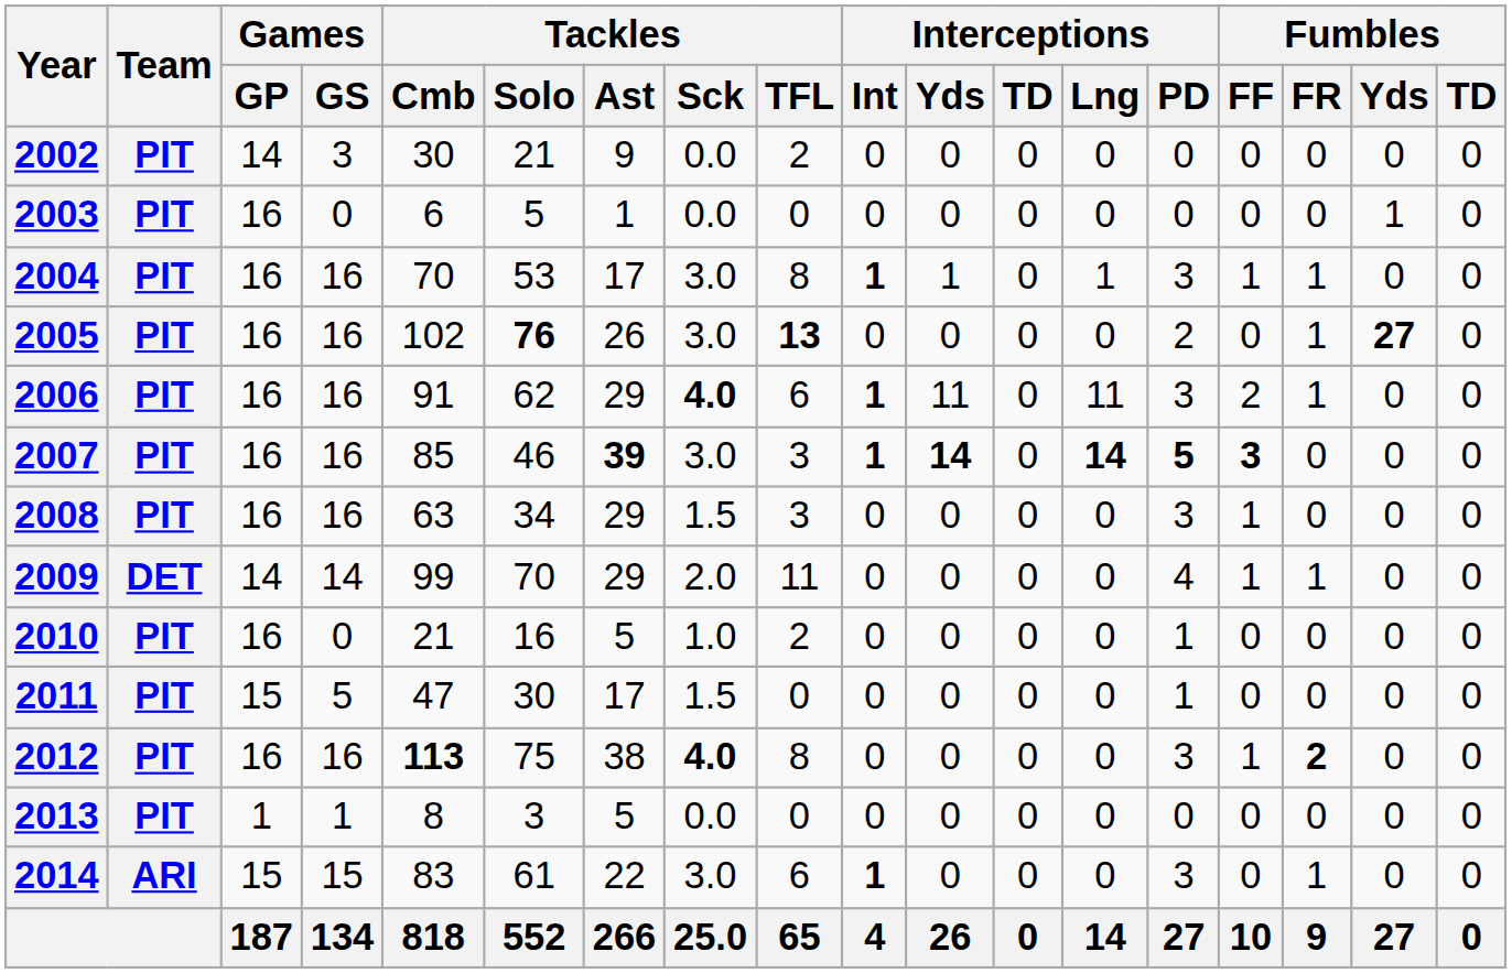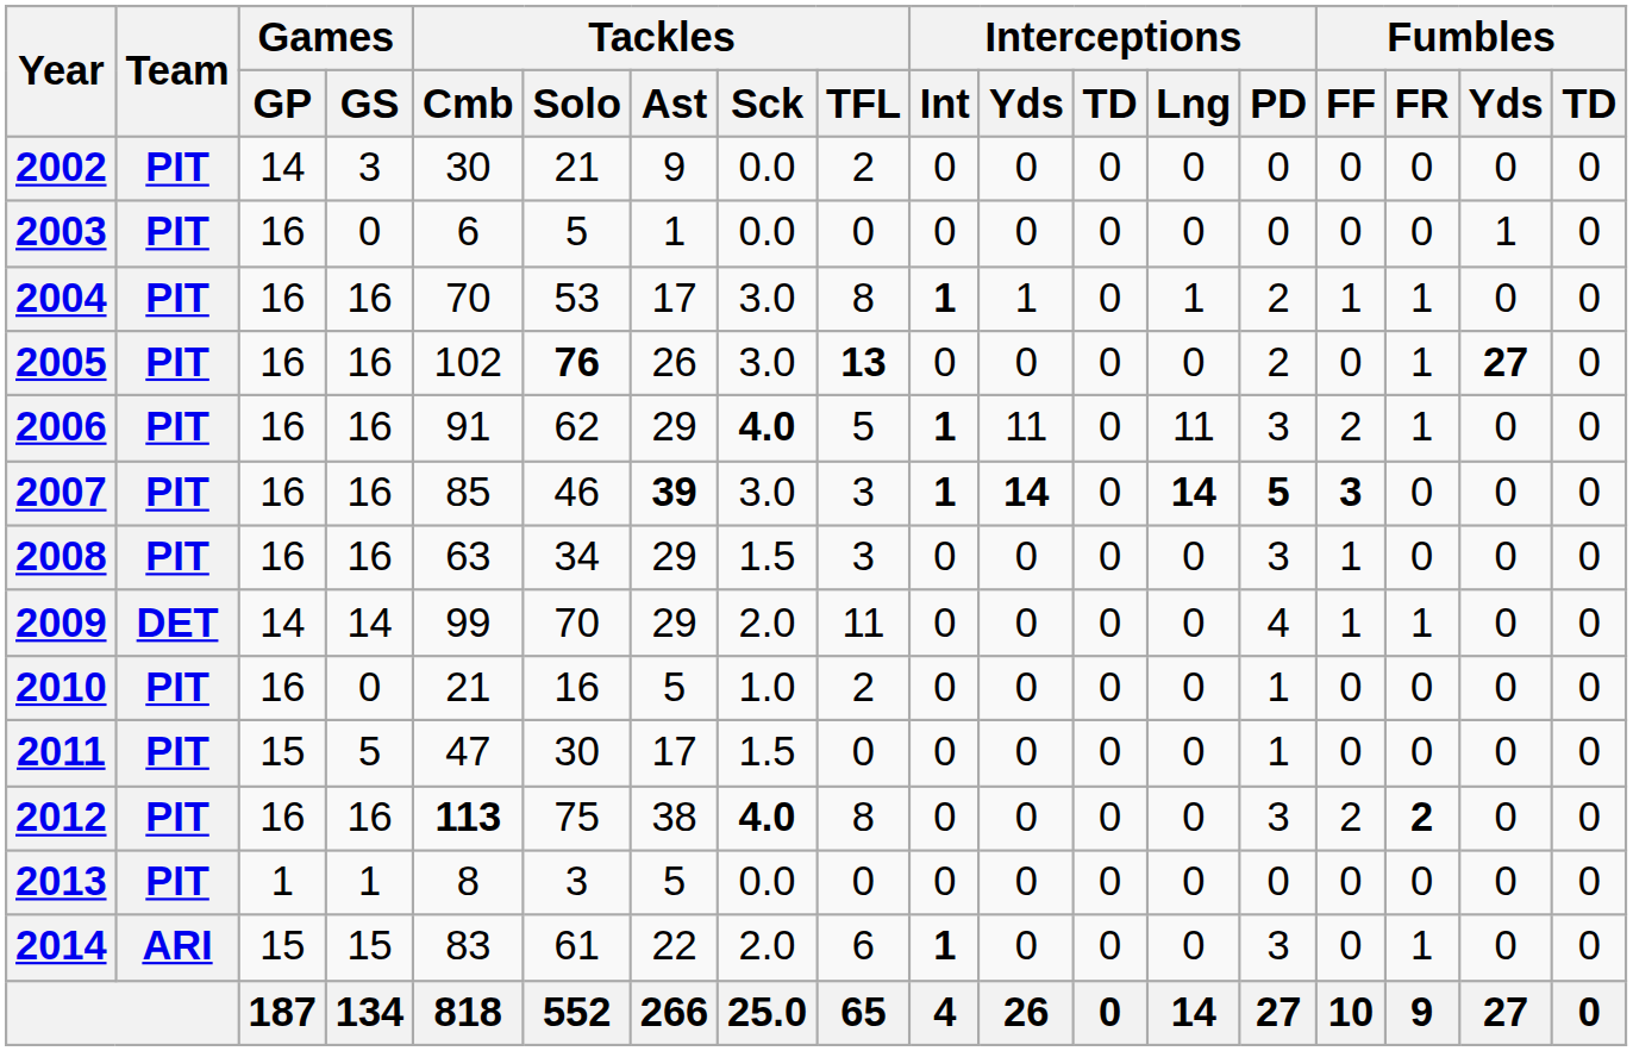 <table class="wikitable" style="text-align:center">
 <tr>
 <th rowspan="2">Year</th>
 <th rowspan="2">Team</th>
 <th colspan="2">Games</th>
 <th colspan="5">Tackles</th>
 <th colspan="5">Interceptions</th>
 <th colspan="4">Fumbles</th>
 </tr>
 <tr>
 <th>GP</th>
 <th>GS</th>
 <th>Cmb</th>
 <th>Solo</th>
 <th>Ast</th>
 <th>Sck</th>
 <th>TFL</th>
 <th>Int</th>
 <th>Yds</th>
 <th>TD</th>
 <th>Lng</th>
 <th>PD</th>
 <th>FF</th>
 <th>FR</th>
 <th>Yds</th>
 <th>TD</th>
 </tr>
 <tr>
 <th><a href='#'>2002</a></th>
 <th><a href='#'>PIT</a></th>
 <td>14</td>
 <td>3</td>
 <td>30</td>
 <td>21</td>
 <td>9</td>
 <td>0.0</td>
 <td>2</td>
 <td>0</td>
 <td>0</td>
 <td>0</td>
 <td>0</td>
 <td>0</td>
 <td>0</td>
 <td>0</td>
 <td>0</td>
 <td>0</td>
 </tr>
 <tr>
 <th><a href='#'>2003</a></th>
 <th><a href='#'>PIT</a></th>
 <td>16</td>
 <td>0</td>
 <td>6</td>
 <td>5</td>
 <td>1</td>
 <td>0.0</td>
 <td>0</td>
 <td>0</td>
 <td>0</td>
 <td>0</td>
 <td>0</td>
 <td>0</td>
 <td>0</td>
 <td>0</td>
 <td>1</td>
 <td>0</td>
 </tr>
 <tr>
 <th><a href='#'>2004</a></th>
 <th><a href='#'>PIT</a></th>
 <td>16</td>
 <td>16</td>
 <td>70</td>
 <td>53</td>
 <td>17</td>
 <td>3.0</td>
 <td>8</td>
 <td><strong>1</strong></td>
 <td>1</td>
 <td>0</td>
 <td>1</td>
-<td>3</td>
+<td>2</td>
 <td>1</td>
 <td>1</td>
 <td>0</td>
 <td>0</td>
 </tr>
 <tr>
 <th><a href='#'>2005</a></th>
 <th><a href='#'>PIT</a></th>
 <td>16</td>
 <td>16</td>
 <td>102</td>
 <td><strong>76</strong></td>
 <td>26</td>
 <td>3.0</td>
 <td><strong>13</strong></td>
 <td>0</td>
 <td>0</td>
 <td>0</td>
 <td>0</td>
 <td>2</td>
 <td>0</td>
 <td>1</td>
 <td><strong>27</strong></td>
 <td>0</td>
 </tr>
 <tr>
 <th><a href='#'>2006</a></th>
 <th><a href='#'>PIT</a></th>
 <td>16</td>
 <td>16</td>
 <td>91</td>
 <td>62</td>
 <td>29</td>
 <td><strong>4.0</strong></td>
-<td>6</td>
+<td>5</td>
 <td><strong>1</strong></td>
 <td>11</td>
 <td>0</td>
 <td>11</td>
 <td>3</td>
 <td>2</td>
 <td>1</td>
 <td>0</td>
 <td>0</td>
 </tr>
 <tr>
 <th><a href='#'>2007</a></th>
 <th><a href='#'>PIT</a></th>
 <td>16</td>
 <td>16</td>
 <td>85</td>
 <td>46</td>
 <td><strong>39</strong></td>
 <td>3.0</td>
 <td>3</td>
 <td><strong>1</strong></td>
 <td><strong>14</strong></td>
 <td>0</td>
 <td><strong>14</strong></td>
 <td><strong>5</strong></td>
 <td><strong>3</strong></td>
 <td>0</td>
 <td>0</td>
 <td>0</td>
 </tr>
 <tr>
 <th><a href='#'>2008</a></th>
 <th><a href='#'>PIT</a></th>
 <td>16</td>
 <td>16</td>
 <td>63</td>
 <td>34</td>
 <td>29</td>
 <td>1.5</td>
 <td>3</td>
 <td>0</td>
 <td>0</td>
 <td>0</td>
 <td>0</td>
 <td>3</td>
 <td>1</td>
 <td>0</td>
 <td>0</td>
 <td>0</td>
 </tr>
 <tr>
 <th><a href='#'>2009</a></th>
 <th><a href='#'>DET</a></th>
 <td>14</td>
 <td>14</td>
 <td>99</td>
 <td>70</td>
 <td>29</td>
 <td>2.0</td>
 <td>11</td>
 <td>0</td>
 <td>0</td>
 <td>0</td>
 <td>0</td>
 <td>4</td>
 <td>1</td>
 <td>1</td>
 <td>0</td>
 <td>0</td>
 </tr>
 <tr>
 <th><a href='#'>2010</a></th>
 <th><a href='#'>PIT</a></th>
 <td>16</td>
 <td>0</td>
 <td>21</td>
 <td>16</td>
 <td>5</td>
 <td>1.0</td>
 <td>2</td>
 <td>0</td>
 <td>0</td>
 <td>0</td>
 <td>0</td>
 <td>1</td>
 <td>0</td>
 <td>0</td>
 <td>0</td>
 <td>0</td>
 </tr>
 <tr>
 <th><a href='#'>2011</a></th>
 <th><a href='#'>PIT</a></th>
 <td>15</td>
 <td>5</td>
 <td>47</td>
 <td>30</td>
 <td>17</td>
 <td>1.5</td>
 <td>0</td>
 <td>0</td>
 <td>0</td>
 <td>0</td>
 <td>0</td>
 <td>1</td>
 <td>0</td>
 <td>0</td>
 <td>0</td>
 <td>0</td>
 </tr>
 <tr>
 <th><a href='#'>2012</a></th>
 <th><a href='#'>PIT</a></th>
 <td>16</td>
 <td>16</td>
 <td><strong>113</strong></td>
 <td>75</td>
 <td>38</td>
 <td><strong>4.0</strong></td>
 <td>8</td>
 <td>0</td>
 <td>0</td>
 <td>0</td>
 <td>0</td>
 <td>3</td>
-<td>1</td>
+<td>2</td>
 <td><strong>2</strong></td>
 <td>0</td>
 <td>0</td>
 </tr>
 <tr>
 <th><a href='#'>2013</a></th>
 <th><a href='#'>PIT</a></th>
 <td>1</td>
 <td>1</td>
 <td>8</td>
 <td>3</td>
 <td>5</td>
 <td>0.0</td>
 <td>0</td>
 <td>0</td>
 <td>0</td>
 <td>0</td>
 <td>0</td>
 <td>0</td>
 <td>0</td>
 <td>0</td>
 <td>0</td>
 <td>0</td>
 </tr>
 <tr>
 <th><a href='#'>2014</a></th>
 <th><a href='#'>ARI</a></th>
 <td>15</td>
 <td>15</td>
 <td>83</td>
 <td>61</td>
 <td>22</td>
-<td>3.0</td>
+<td>2.0</td>
 <td>6</td>
 <td><strong>1</strong></td>
 <td>0</td>
 <td>0</td>
 <td>0</td>
 <td>3</td>
 <td>0</td>
 <td>1</td>
 <td>0</td>
 <td>0</td>
 </tr>
 <tr>
 <th colspan="2"></th>
 <th>187</th>
 <th>134</th>
 <th>818</th>
 <th>552</th>
 <th>266</th>
 <th>25.0</th>
 <th>65</th>
 <th>4</th>
 <th>26</th>
 <th>0</th>
 <th>14</th>
 <th>27</th>
 <th>10</th>
 <th>9</th>
 <th>27</th>
 <th>0</th>
 </tr>
 </table>
